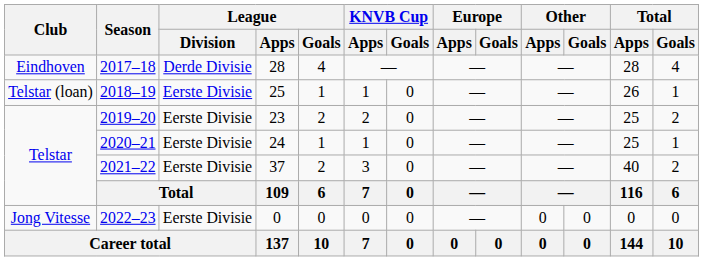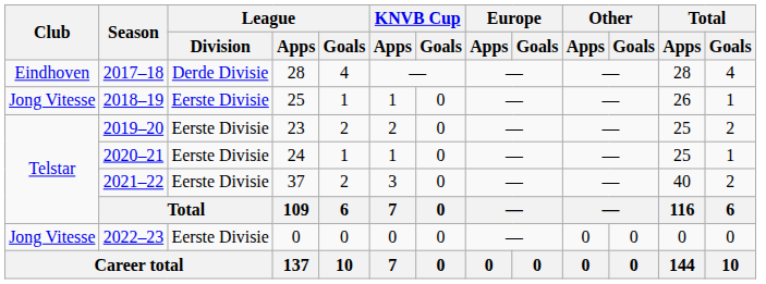 <table class="wikitable" style="text-align: center">
 <tr>
 <th rowspan="2">Club</th>
 <th rowspan="2">Season</th>
 <th colspan="3">League</th>
 <th colspan="2"><a href='#'>KNVB Cup</a></th>
 <th colspan="2">Europe</th>
 <th colspan="2">Other</th>
 <th colspan="2">Total</th>
 </tr>
 <tr>
 <th>Division</th>
 <th>Apps</th>
 <th>Goals</th>
 <th>Apps</th>
 <th>Goals</th>
 <th>Apps</th>
 <th>Goals</th>
 <th>Apps</th>
 <th>Goals</th>
 <th>Apps</th>
 <th>Goals</th>
 </tr>
 <tr>
 <td><a href='#'>Eindhoven</a></td>
 <td><a href='#'>2017–18</a></td>
 <td><a href='#'>Derde Divisie</a></td>
 <td>28</td>
 <td>4</td>
 <td colspan="2">—</td>
 <td colspan="2">—</td>
 <td colspan="2">—</td>
 <td>28</td>
 <td>4</td>
 </tr>
 <tr>
-<td><a href='#'>Telstar</a> (loan)</td>
+<td><a href='#'>Jong Vitesse</a></td>
 <td><a href='#'>2018–19</a></td>
 <td><a href='#'>Eerste Divisie</a></td>
 <td>25</td>
 <td>1</td>
 <td>1</td>
 <td>0</td>
 <td colspan="2">—</td>
 <td colspan="2">—</td>
 <td>26</td>
 <td>1</td>
 </tr>
 <tr>
 <td rowspan="4"><a href='#'>Telstar</a></td>
 <td><a href='#'>2019–20</a></td>
 <td>Eerste Divisie</td>
 <td>23</td>
 <td>2</td>
 <td>2</td>
 <td>0</td>
 <td colspan="2">—</td>
 <td colspan="2">—</td>
 <td>25</td>
 <td>2</td>
 </tr>
 <tr>
 <td><a href='#'>2020–21</a></td>
 <td>Eerste Divisie</td>
 <td>24</td>
 <td>1</td>
 <td>1</td>
 <td>0</td>
 <td colspan="2">—</td>
 <td colspan="2">—</td>
 <td>25</td>
 <td>1</td>
 </tr>
 <tr>
 <td><a href='#'>2021–22</a></td>
 <td>Eerste Divisie</td>
 <td>37</td>
 <td>2</td>
 <td>3</td>
 <td>0</td>
 <td colspan="2">—</td>
 <td colspan="2">—</td>
 <td>40</td>
 <td>2</td>
 </tr>
 <tr>
 <th colspan="2">Total</th>
 <th>109</th>
 <th>6</th>
 <th>7</th>
 <th>0</th>
 <th colspan="2">—</th>
 <th colspan="2">—</th>
 <th>116</th>
 <th>6</th>
 </tr>
 <tr>
 <td><a href='#'>Jong Vitesse</a></td>
 <td><a href='#'>2022–23</a></td>
 <td>Eerste Divisie</td>
 <td>0</td>
 <td>0</td>
 <td>0</td>
 <td>0</td>
 <td colspan="2">—</td>
 <td>0</td>
 <td>0</td>
 <td>0</td>
 <td>0</td>
 </tr>
 <tr>
 <th colspan="3">Career total</th>
 <th>137</th>
 <th>10</th>
 <th>7</th>
 <th>0</th>
 <th>0</th>
 <th>0</th>
 <th>0</th>
 <th>0</th>
 <th>144</th>
 <th>10</th>
 </tr>
 </table>
